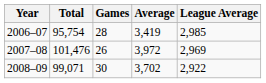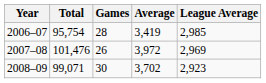 <table class=wikitable>
 <tr>
 <th>Year</th>
 <th>Total</th>
 <th>Games</th>
 <th>Average</th>
 <th>League Average</th>
 </tr>
 <tr>
 <td>2006–07</td>
 <td>95,754</td>
 <td>28</td>
 <td>3,419</td>
 <td>2,985</td>
 </tr>
 <tr>
 <td>2007–08</td>
 <td>101,476</td>
 <td>26</td>
 <td>3,972</td>
 <td>2,969</td>
 </tr>
 <tr>
 <td>2008–09</td>
 <td>99,071</td>
 <td>30</td>
 <td>3,702</td>
-<td>2,922</td>
+<td>2,923</td>
 </tr>
 </table>
